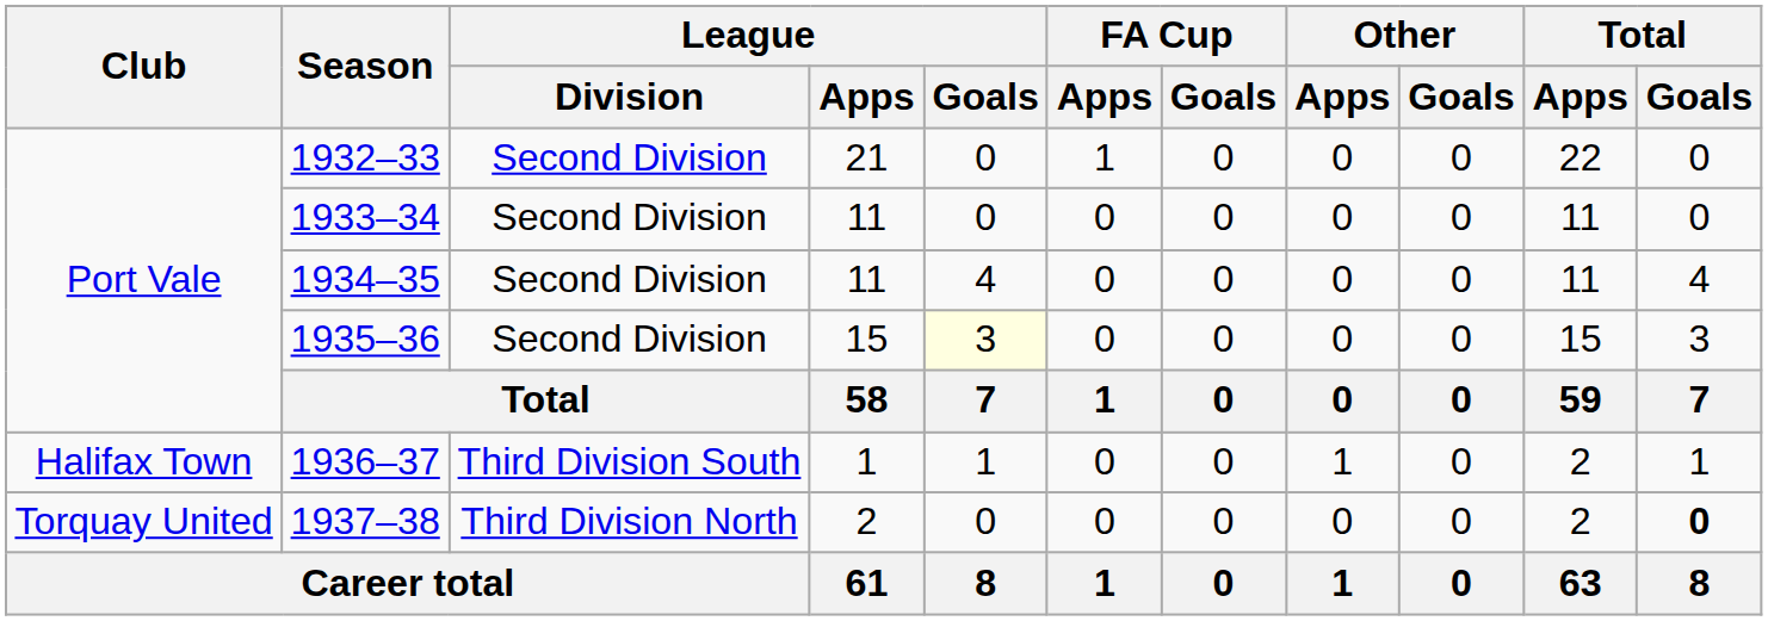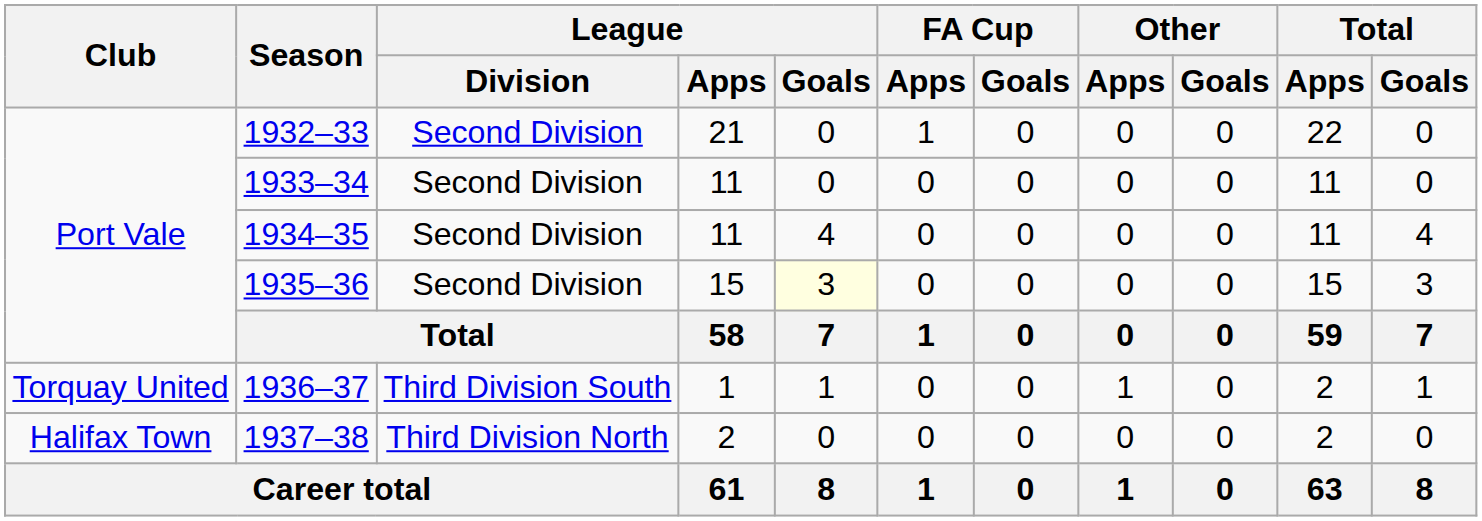 <table class="wikitable" style="text-align: center;">
 <tr>
 <th rowspan="2">Club</th>
 <th rowspan="2">Season</th>
 <th colspan="3">League</th>
 <th colspan="2">FA Cup</th>
 <th colspan="2">Other</th>
 <th colspan="2">Total</th>
 </tr>
 <tr>
 <th>Division</th>
 <th>Apps</th>
 <th>Goals</th>
 <th>Apps</th>
 <th>Goals</th>
 <th>Apps</th>
 <th>Goals</th>
 <th>Apps</th>
 <th>Goals</th>
 </tr>
 <tr>
 <td rowspan="5"><a href='#'>Port Vale</a></td>
 <td><a href='#'>1932–33</a></td>
 <td><a href='#'>Second Division</a></td>
 <td>21</td>
 <td>0</td>
 <td>1</td>
 <td>0</td>
 <td>0</td>
 <td>0</td>
 <td>22</td>
 <td>0</td>
 </tr>
 <tr>
 <td><a href='#'>1933–34</a></td>
 <td>Second Division</td>
 <td>11</td>
 <td>0</td>
 <td>0</td>
 <td>0</td>
 <td>0</td>
 <td>0</td>
 <td>11</td>
 <td>0</td>
 </tr>
 <tr>
 <td><a href='#'>1934–35</a></td>
 <td>Second Division</td>
 <td>11</td>
 <td>4</td>
 <td>0</td>
 <td>0</td>
 <td>0</td>
 <td>0</td>
 <td>11</td>
 <td>4</td>
 </tr>
 <tr>
 <td><a href='#'>1935–36</a></td>
 <td>Second Division</td>
 <td>15</td>
 <td style="background: lightyellow;">3</td>
 <td>0</td>
 <td>0</td>
 <td>0</td>
 <td>0</td>
 <td>15</td>
 <td>3</td>
 </tr>
 <tr>
 <th colspan="2">Total</th>
 <th>58</th>
 <th>7</th>
 <th>1</th>
 <th>0</th>
 <th>0</th>
 <th>0</th>
 <th>59</th>
 <th>7</th>
 </tr>
 <tr>
-<td><a href='#'>Halifax Town</a></td>
+<td><a href='#'>Torquay United</a></td>
 <td><a href='#'>1936–37</a></td>
 <td><a href='#'>Third Division South</a></td>
 <td>1</td>
 <td>1</td>
 <td>0</td>
 <td>0</td>
 <td>1</td>
 <td>0</td>
 <td>2</td>
 <td>1</td>
 </tr>
 <tr>
-<td><a href='#'>Torquay United</a></td>
+<td><a href='#'>Halifax Town</a></td>
 <td><a href='#'>1937–38</a></td>
 <td><a href='#'>Third Division North</a></td>
 <td>2</td>
 <td>0</td>
 <td>0</td>
 <td>0</td>
 <td>0</td>
 <td>0</td>
 <td>2</td>
-<td><strong>0</strong></td>
+<td>0</td>
 </tr>
 <tr>
 <th colspan="3">Career total</th>
 <th>61</th>
 <th>8</th>
 <th>1</th>
 <th>0</th>
 <th>1</th>
 <th>0</th>
 <th>63</th>
 <th>8</th>
 </tr>
 </table>
